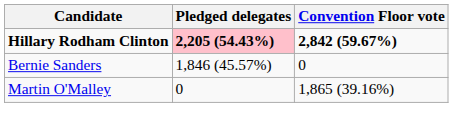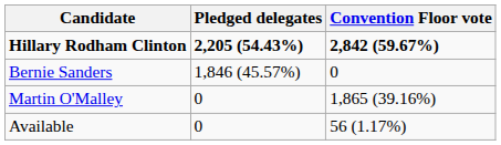 <table class="wikitable sortable">
 <tr>
 <th>Candidate</th>
 <th>Pledged delegates</th>
 <th><a href='#'>Convention</a> Floor vote</th>
 </tr>
 <tr>
 <td><strong>Hillary Rodham Clinton</strong></td>
-<td style="background: pink;"><strong>2,205</strong> <strong>(54.43%)</strong></td>
+<td><strong>2,205</strong> <strong>(54.43%)</strong></td>
 <td><strong>2,842</strong> <strong>(59.67%)</strong></td>
 </tr>
 <tr>
 <td><a href='#'>Bernie Sanders</a></td>
 <td>1,846 (45.57%)</td>
 <td>0</td>
 </tr>
 <tr>
 <td><a href='#'>Martin O'Malley</a></td>
 <td>0</td>
 <td>1,865 (39.16%)</td>
 </tr>
+<tr>
+<td>Available</td>
+<td>0</td>
+<td>56 (1.17%)</td>
+</tr>
 </table>
